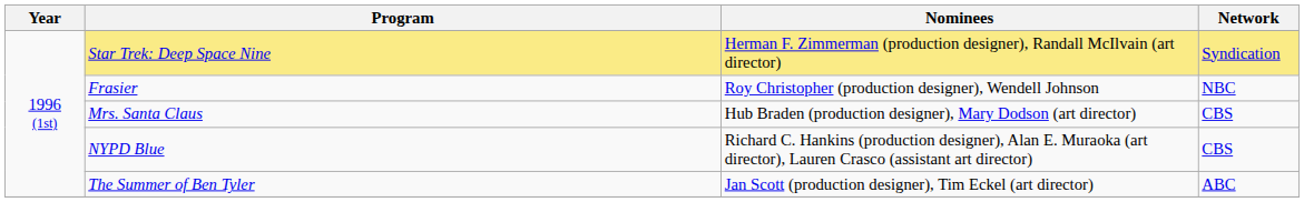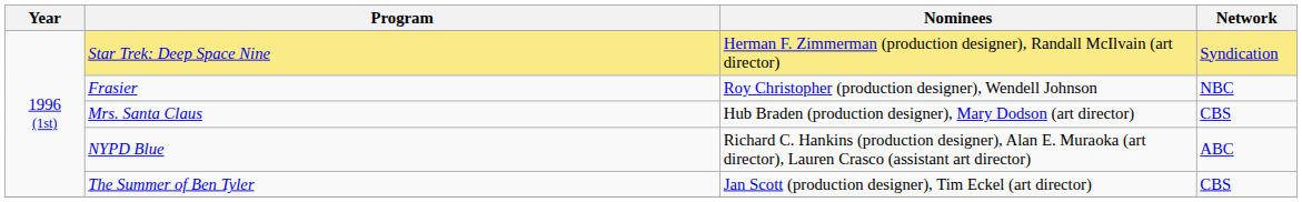 <table class="wikitable" style="width:100%">
 <tr bgcolor="#bebebe">
 <th width="5%">Year</th>
 <th width="40%">Program</th>
 <th width="30%">Nominees</th>
 <th width="5%">Network</th>
 </tr>
 <tr>
 <td rowspan=6 style="text-align:center"><a href='#'>1996</a><br><small><a href='#'>(1st)</a></small><br></td>
 </tr>
 <tr style="background:#FAEB86">
 <td><em><a href='#'>Star Trek: Deep Space Nine</a></em></td>
 <td><a href='#'>Herman F. Zimmerman</a> (production designer), Randall McIlvain (art director)</td>
 <td><a href='#'>Syndication</a></td>
 </tr>
 <tr>
 <td><em><a href='#'>Frasier</a></em></td>
 <td><a href='#'>Roy Christopher</a> (production designer), Wendell Johnson</td>
 <td><a href='#'>NBC</a></td>
 </tr>
 <tr>
 <td><em><a href='#'>Mrs. Santa Claus</a></em></td>
 <td>Hub Braden (production designer), <a href='#'>Mary Dodson</a> (art director)</td>
 <td><a href='#'>CBS</a></td>
 </tr>
 <tr>
 <td><em><a href='#'>NYPD Blue</a></em></td>
 <td>Richard C. Hankins (production designer), Alan E. Muraoka (art director), Lauren Crasco (assistant art director)</td>
-<td><a href='#'>CBS</a></td>
+<td><a href='#'>ABC</a></td>
 </tr>
 <tr>
 <td><em><a href='#'>The Summer of Ben Tyler</a></em></td>
 <td><a href='#'>Jan Scott</a> (production designer), Tim Eckel (art director)</td>
-<td><a href='#'>ABC</a></td>
+<td><a href='#'>CBS</a></td>
 </tr>
 <tr>
 </tr>
 </table>
